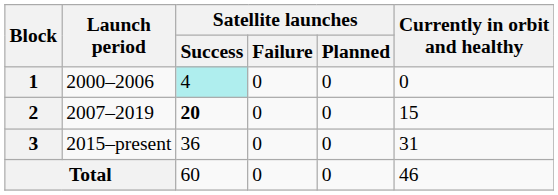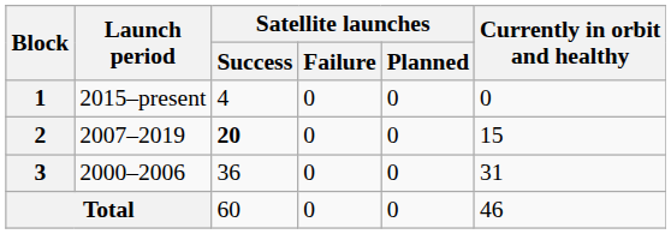 <table class="wikitable" style="float:right; margin:0 0 1em 1em;">
 <tr>
 <th rowspan="2">Block</th>
 <th rowspan="2">Launch <br>period</th>
 <th colspan="3">Satellite launches</th>
 <th rowspan="2">Currently in orbit <br>and healthy</th>
 </tr>
 <tr>
 <th>Success</th>
 <th>Failure</th>
 <th>Planned</th>
 </tr>
 <tr>
 <th>1</th>
-<td>2000–2006</td>
-<td style="background: paleturquoise;">4</td>
+<td>2015–present</td>
+<td>4</td>
 <td>0</td>
 <td>0</td>
 <td>0</td>
 </tr>
 <tr>
 <th>2</th>
 <td>2007–2019</td>
 <td><strong>20</strong></td>
 <td>0</td>
 <td>0</td>
 <td>15</td>
 </tr>
 <tr>
 <th>3</th>
-<td>2015–present</td>
+<td>2000–2006</td>
 <td>36</td>
 <td>0</td>
 <td>0</td>
 <td>31</td>
 </tr>
 <tr>
 <th colspan="2">Total</th>
 <td>60</td>
 <td>0</td>
 <td>0</td>
 <td>46</td>
 </tr>
 </table>
